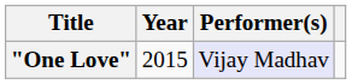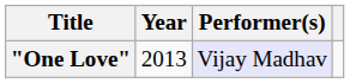 <table class="wikitable plainrowheaders sortable" style="margin-right: 0;">
 <tr>
 <th scope="col">Title</th>
 <th scope="col">Year</th>
 <th scope="col">Performer(s)</th>
 <th scope="col" class="unsortable"></th>
 </tr>
 <tr>
 <th scope="row">"One Love"</th>
-<td>2015</td>
+<td>2013</td>
 <td style="background: lavender;">Vijay Madhav</td>
 <td style="text-align:center;"></td>
 </tr>
 </table>
